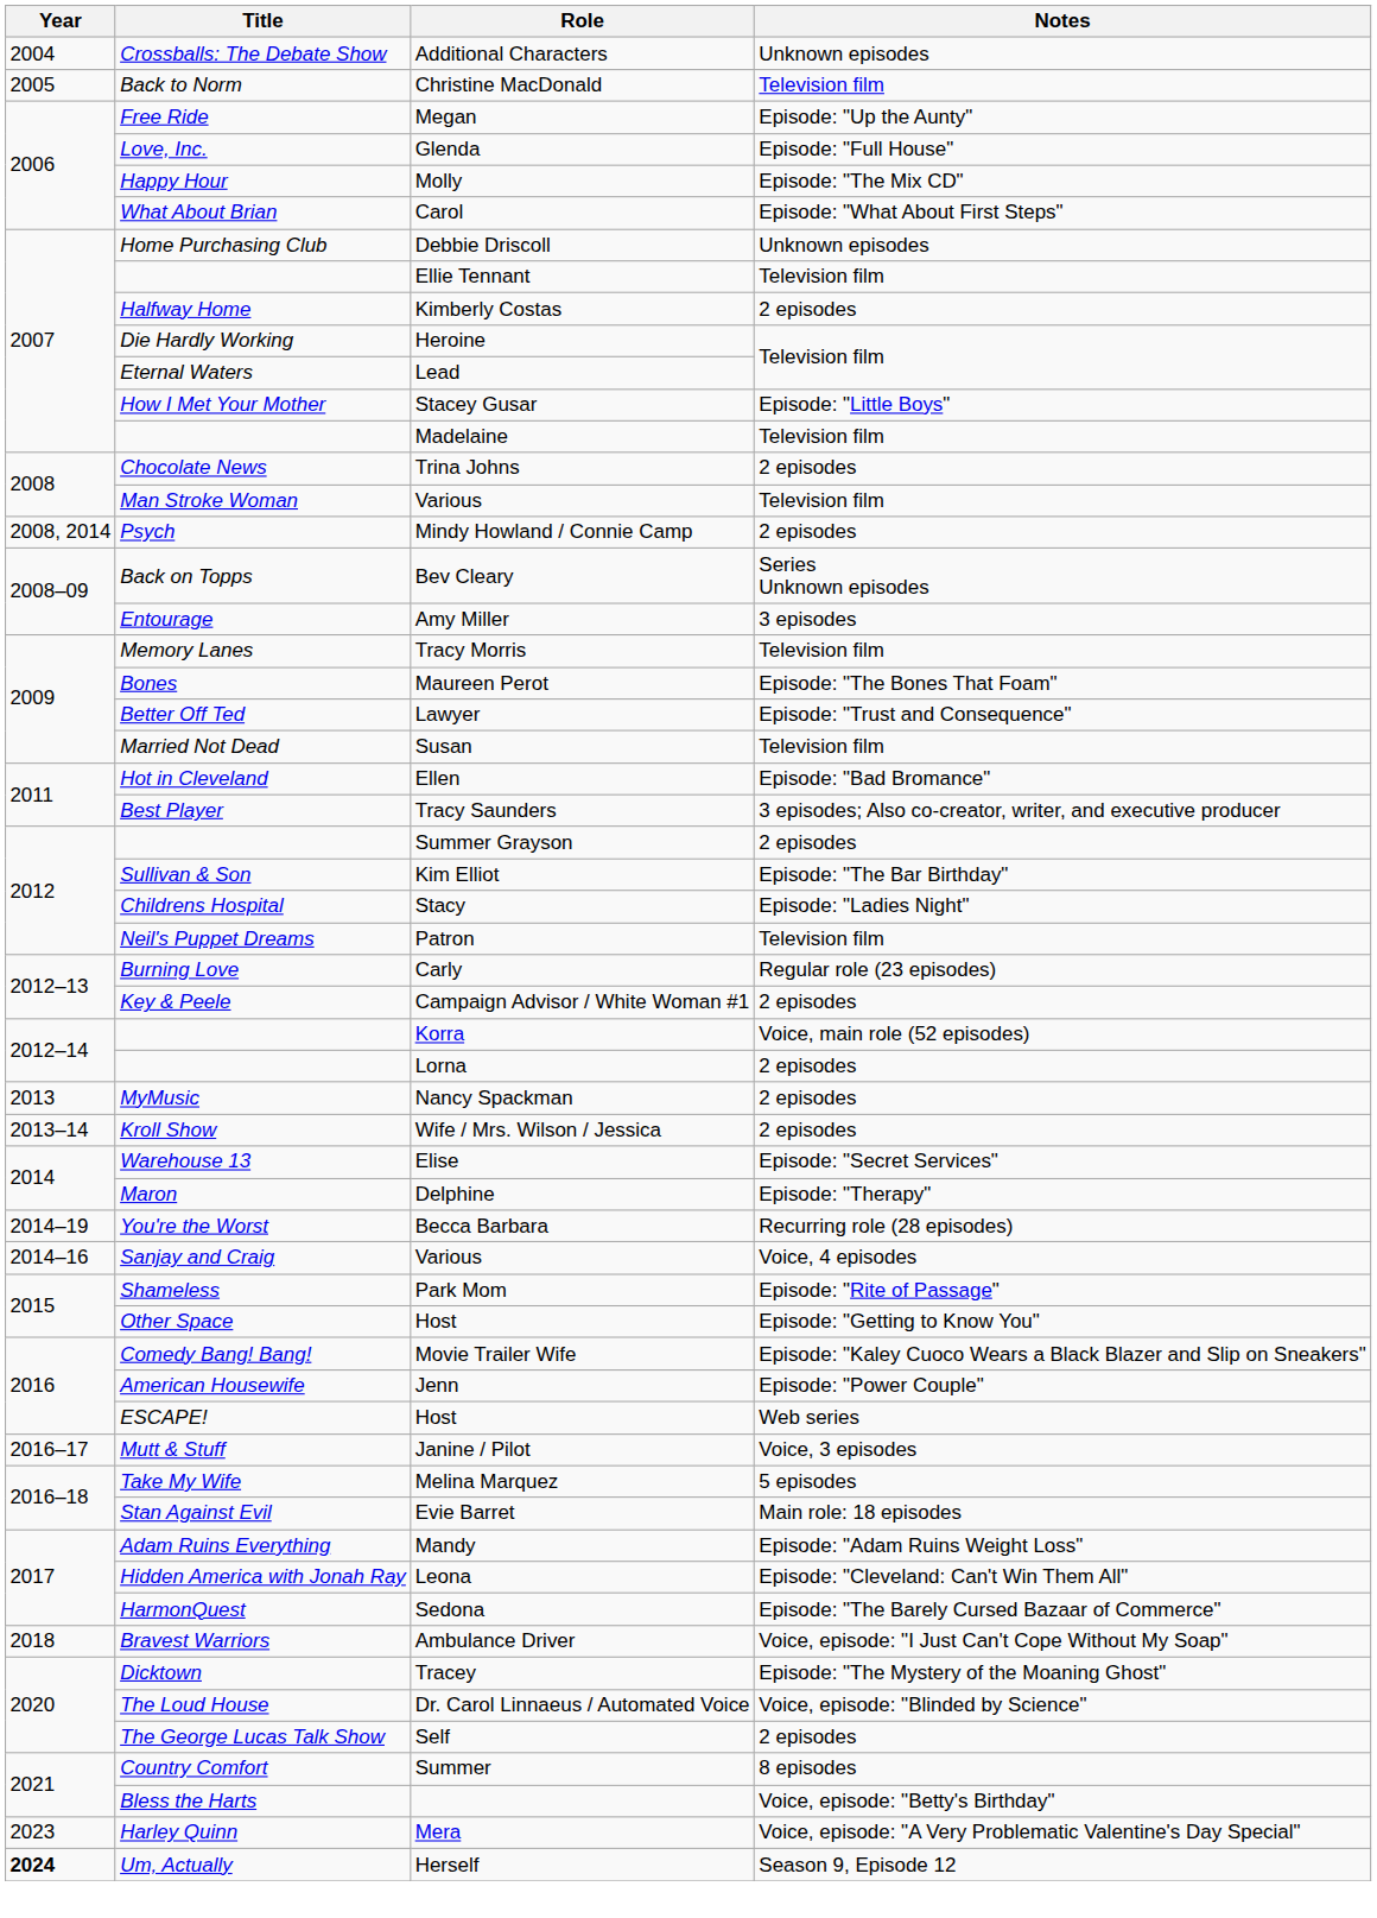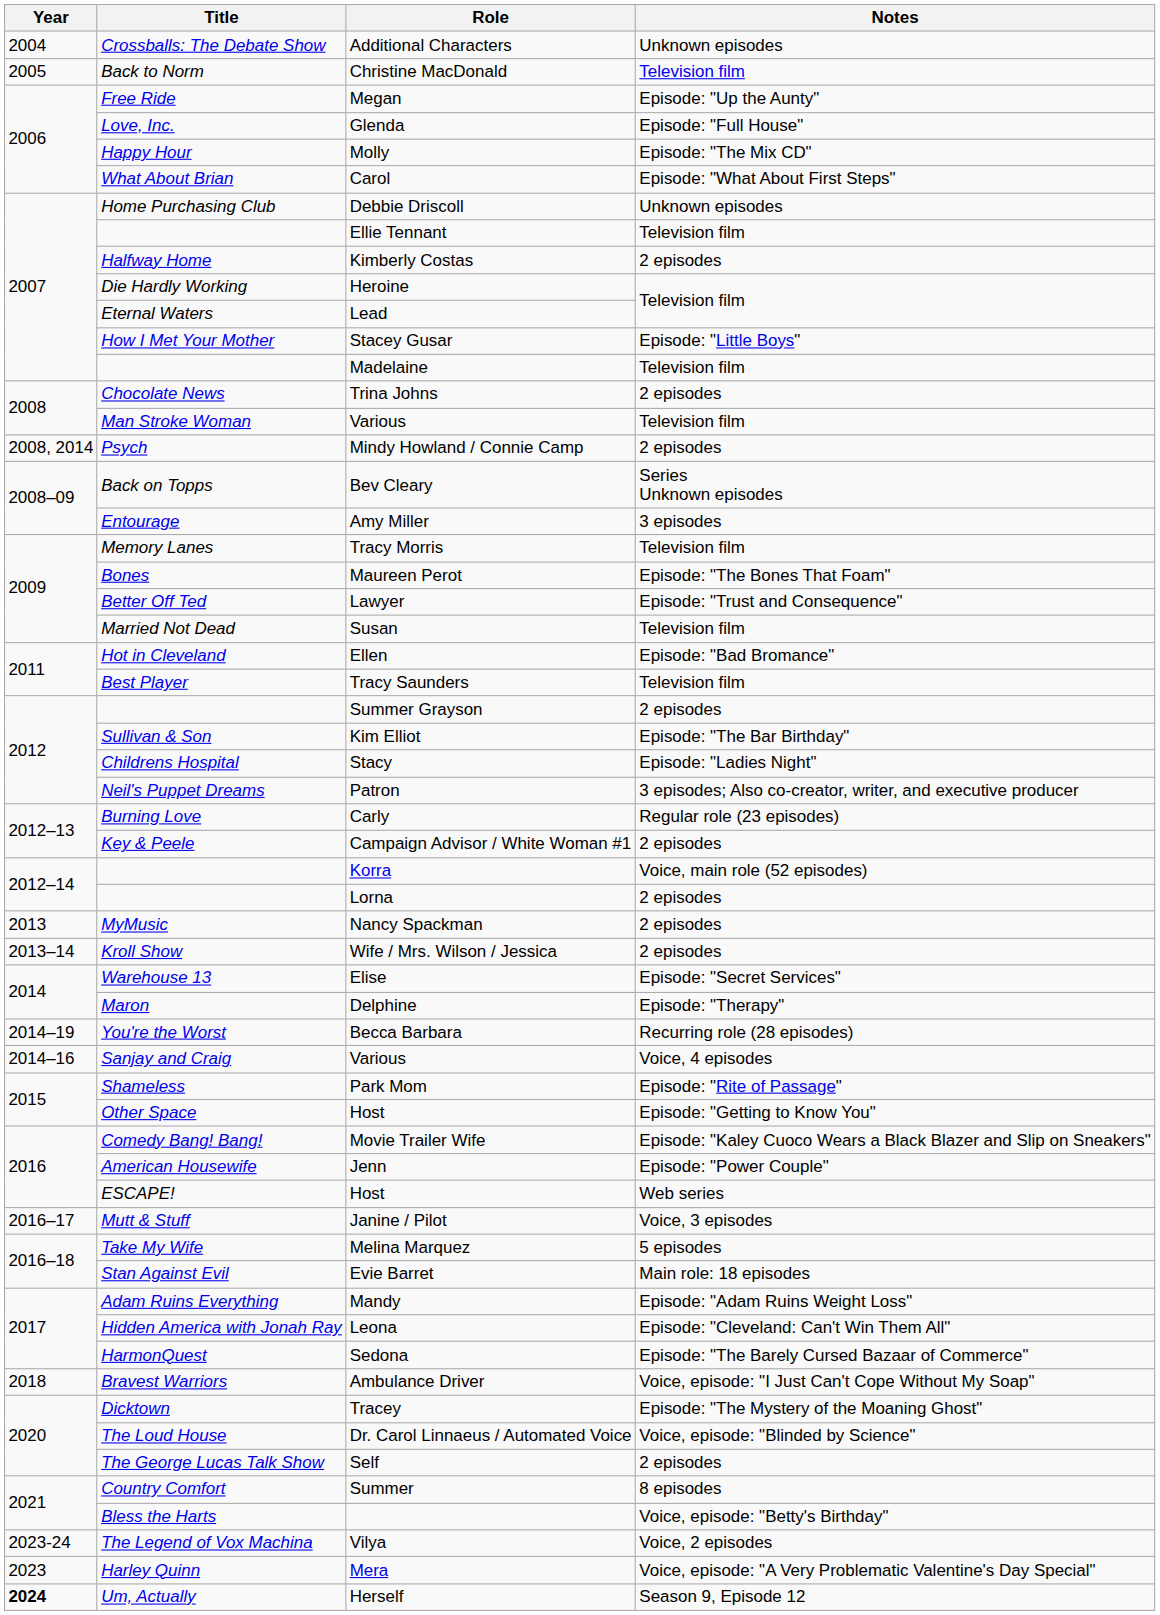 <table class="wikitable sortable">
 <tr>
 <th>Year</th>
 <th>Title</th>
 <th>Role</th>
 <th>Notes</th>
 </tr>
 <tr>
 <td>2004</td>
 <td><em><a href='#'>Crossballs: The Debate Show</a></em></td>
 <td>Additional Characters</td>
 <td>Unknown episodes</td>
 </tr>
 <tr>
 <td>2005</td>
 <td><em>Back to Norm</em></td>
 <td>Christine MacDonald</td>
 <td><a href='#'>Television film</a></td>
 </tr>
 <tr>
 <td rowspan="4">2006</td>
 <td><em><a href='#'>Free Ride</a></em></td>
 <td>Megan</td>
 <td>Episode: "Up the Aunty"</td>
 </tr>
 <tr>
 <td><em><a href='#'>Love, Inc.</a></em></td>
 <td>Glenda</td>
 <td>Episode: "Full House"</td>
 </tr>
 <tr>
 <td><em><a href='#'>Happy Hour</a></em></td>
 <td>Molly</td>
 <td>Episode: "The Mix CD"</td>
 </tr>
 <tr>
 <td><em><a href='#'>What About Brian</a></em></td>
 <td>Carol</td>
 <td>Episode: "What About First Steps"</td>
 </tr>
 <tr>
 <td rowspan="7">2007</td>
 <td><em>Home Purchasing Club</em></td>
 <td>Debbie Driscoll</td>
 <td>Unknown episodes</td>
 </tr>
 <tr>
 <td><em></em></td>
 <td>Ellie Tennant</td>
 <td>Television film</td>
 </tr>
 <tr>
 <td><em><a href='#'>Halfway Home</a></em></td>
 <td>Kimberly Costas</td>
 <td>2 episodes</td>
 </tr>
 <tr>
 <td><em>Die Hardly Working</em></td>
 <td>Heroine</td>
 <td rowspan="2">Television film</td>
 </tr>
 <tr>
 <td><em>Eternal Waters</em></td>
 <td>Lead</td>
 </tr>
 <tr>
 <td><em><a href='#'>How I Met Your Mother</a></em></td>
 <td>Stacey Gusar</td>
 <td>Episode: "<a href='#'>Little Boys</a>"</td>
 </tr>
 <tr>
 <td><em></em></td>
 <td>Madelaine</td>
 <td>Television film</td>
 </tr>
 <tr>
 <td rowspan="2">2008</td>
 <td><em><a href='#'>Chocolate News</a></em></td>
 <td>Trina Johns</td>
 <td>2 episodes</td>
 </tr>
 <tr>
 <td><em><a href='#'>Man Stroke Woman</a></em></td>
 <td>Various</td>
 <td>Television film</td>
 </tr>
 <tr>
 <td>2008, 2014</td>
 <td><em><a href='#'>Psych</a></em></td>
 <td>Mindy Howland / Connie Camp</td>
 <td>2 episodes</td>
 </tr>
 <tr>
 <td rowspan="2">2008–09</td>
 <td><em>Back on Topps</em></td>
 <td>Bev Cleary</td>
 <td>Series<br>Unknown episodes</td>
 </tr>
 <tr>
 <td><em><a href='#'>Entourage</a></em></td>
 <td>Amy Miller</td>
 <td>3 episodes</td>
 </tr>
 <tr>
 <td rowspan="4">2009</td>
 <td><em>Memory Lanes</em></td>
 <td>Tracy Morris</td>
 <td>Television film</td>
 </tr>
 <tr>
 <td><em><a href='#'>Bones</a></em></td>
 <td>Maureen Perot</td>
 <td>Episode: "The Bones That Foam"</td>
 </tr>
 <tr>
 <td><em><a href='#'>Better Off Ted</a></em></td>
 <td>Lawyer</td>
 <td>Episode: "Trust and Consequence"</td>
 </tr>
 <tr>
 <td><em>Married Not Dead</em></td>
 <td>Susan</td>
 <td>Television film</td>
 </tr>
 <tr>
 <td rowspan="2">2011</td>
 <td><em><a href='#'>Hot in Cleveland</a></em></td>
 <td>Ellen</td>
 <td>Episode: "Bad Bromance"</td>
 </tr>
 <tr>
 <td><em><a href='#'>Best Player</a></em></td>
 <td>Tracy Saunders</td>
-<td>3 episodes; Also co-creator, writer, and executive producer</td>
+<td>Television film</td>
 </tr>
 <tr>
 <td rowspan="4">2012</td>
 <td><em></em></td>
 <td>Summer Grayson</td>
 <td>2 episodes</td>
 </tr>
 <tr>
 <td><em><a href='#'>Sullivan & Son</a></em></td>
 <td>Kim Elliot</td>
 <td>Episode: "The Bar Birthday"</td>
 </tr>
 <tr>
 <td><em><a href='#'>Childrens Hospital</a></em></td>
 <td>Stacy</td>
 <td>Episode: "Ladies Night"</td>
 </tr>
 <tr>
 <td><em><a href='#'>Neil's Puppet Dreams</a></em></td>
 <td>Patron</td>
-<td>Television film</td>
+<td>3 episodes; Also co-creator, writer, and executive producer</td>
 </tr>
 <tr>
 <td rowspan="2">2012–13</td>
 <td><em><a href='#'>Burning Love</a></em></td>
 <td>Carly</td>
 <td>Regular role (23 episodes)</td>
 </tr>
 <tr>
 <td><em><a href='#'>Key & Peele</a></em></td>
 <td>Campaign Advisor / White Woman #1</td>
 <td>2 episodes</td>
 </tr>
 <tr>
 <td rowspan="2">2012–14</td>
 <td><em></em></td>
 <td><a href='#'>Korra</a></td>
 <td>Voice, main role (52 episodes)</td>
 </tr>
 <tr>
 <td><em></em></td>
 <td>Lorna</td>
 <td>2 episodes</td>
 </tr>
 <tr>
 <td>2013</td>
 <td><em><a href='#'>MyMusic</a></em></td>
 <td>Nancy Spackman</td>
 <td>2 episodes</td>
 </tr>
 <tr>
 <td>2013–14</td>
 <td><em><a href='#'>Kroll Show</a></em></td>
 <td>Wife / Mrs. Wilson / Jessica</td>
 <td>2 episodes</td>
 </tr>
 <tr>
 <td rowspan="2">2014</td>
 <td><em><a href='#'>Warehouse 13</a></em></td>
 <td>Elise</td>
 <td>Episode: "Secret Services"</td>
 </tr>
 <tr>
 <td><em><a href='#'>Maron</a></em></td>
 <td>Delphine</td>
 <td>Episode: "Therapy"</td>
 </tr>
 <tr>
 <td>2014–19</td>
 <td><em><a href='#'>You're the Worst</a></em></td>
 <td>Becca Barbara</td>
 <td>Recurring role (28 episodes)</td>
 </tr>
 <tr>
 <td>2014–16</td>
 <td><em><a href='#'>Sanjay and Craig</a></em></td>
 <td>Various</td>
 <td>Voice, 4 episodes</td>
 </tr>
 <tr>
 <td rowspan="2">2015</td>
 <td><em><a href='#'>Shameless</a></em></td>
 <td>Park Mom</td>
 <td>Episode: "<a href='#'>Rite of Passage</a>"</td>
 </tr>
 <tr>
 <td><em><a href='#'>Other Space</a></em></td>
 <td>Host</td>
 <td>Episode: "Getting to Know You"</td>
 </tr>
 <tr>
 <td rowspan="3">2016</td>
 <td><em><a href='#'>Comedy Bang! Bang!</a></em></td>
 <td>Movie Trailer Wife</td>
 <td>Episode: "Kaley Cuoco Wears a Black Blazer and Slip on Sneakers"</td>
 </tr>
 <tr>
 <td><em><a href='#'>American Housewife</a></em></td>
 <td>Jenn</td>
 <td>Episode: "Power Couple"</td>
 </tr>
 <tr>
 <td><em>ESCAPE!</em></td>
 <td>Host</td>
 <td>Web series</td>
 </tr>
 <tr>
 <td>2016–17</td>
 <td><em><a href='#'>Mutt & Stuff</a></em></td>
 <td>Janine / Pilot</td>
 <td>Voice, 3 episodes</td>
 </tr>
 <tr>
 <td rowspan="2">2016–18</td>
 <td><em><a href='#'>Take My Wife</a></em></td>
 <td>Melina Marquez</td>
 <td>5 episodes</td>
 </tr>
 <tr>
 <td><em><a href='#'>Stan Against Evil</a></em></td>
 <td>Evie Barret</td>
 <td>Main role: 18 episodes</td>
 </tr>
 <tr>
 <td rowspan="3">2017</td>
 <td><em><a href='#'>Adam Ruins Everything</a></em></td>
 <td>Mandy</td>
 <td>Episode: "Adam Ruins Weight Loss"</td>
 </tr>
 <tr>
 <td><em><a href='#'>Hidden America with Jonah Ray</a></em></td>
 <td>Leona</td>
 <td>Episode: "Cleveland: Can't Win Them All"</td>
 </tr>
 <tr>
 <td><em><a href='#'>HarmonQuest</a></em></td>
 <td>Sedona</td>
 <td>Episode: "The Barely Cursed Bazaar of Commerce"</td>
 </tr>
 <tr>
 <td>2018</td>
 <td><em><a href='#'>Bravest Warriors</a></em></td>
 <td>Ambulance Driver</td>
 <td>Voice, episode: "I Just Can't Cope Without My Soap"</td>
 </tr>
 <tr>
 <td rowspan="3">2020</td>
 <td><em><a href='#'>Dicktown</a></em></td>
 <td>Tracey</td>
 <td>Episode: "The Mystery of the Moaning Ghost"</td>
 </tr>
 <tr>
 <td><em><a href='#'>The Loud House</a></em></td>
 <td>Dr. Carol Linnaeus / Automated Voice</td>
 <td>Voice, episode: "Blinded by Science"</td>
 </tr>
 <tr>
 <td><em><a href='#'>The George Lucas Talk Show</a></em></td>
 <td>Self</td>
 <td>2 episodes</td>
 </tr>
 <tr>
 <td rowspan="2">2021</td>
 <td><em><a href='#'>Country Comfort</a></em></td>
 <td>Summer</td>
 <td>8 episodes</td>
 </tr>
 <tr>
 <td><em><a href='#'>Bless the Harts</a></em></td>
 <td></td>
 <td>Voice, episode: "Betty's Birthday"</td>
 </tr>
 <tr>
+<td>2023-24</td>
+<td><em><a href='#'>The Legend of Vox Machina</a></em></td>
+<td>Vilya</td>
+<td>Voice, 2 episodes</td>
+</tr>
+<tr>
 <td>2023</td>
 <td><em><a href='#'>Harley Quinn</a></em></td>
 <td><a href='#'>Mera</a></td>
 <td>Voice, episode: "A Very Problematic Valentine's Day Special"</td>
 </tr>
 <tr>
 <td><strong>2024</strong></td>
 <td><em><a href='#'> Um, Actually</a></em></td>
 <td>Herself</td>
 <td>Season 9, Episode 12</td>
 </tr>
 </table>
